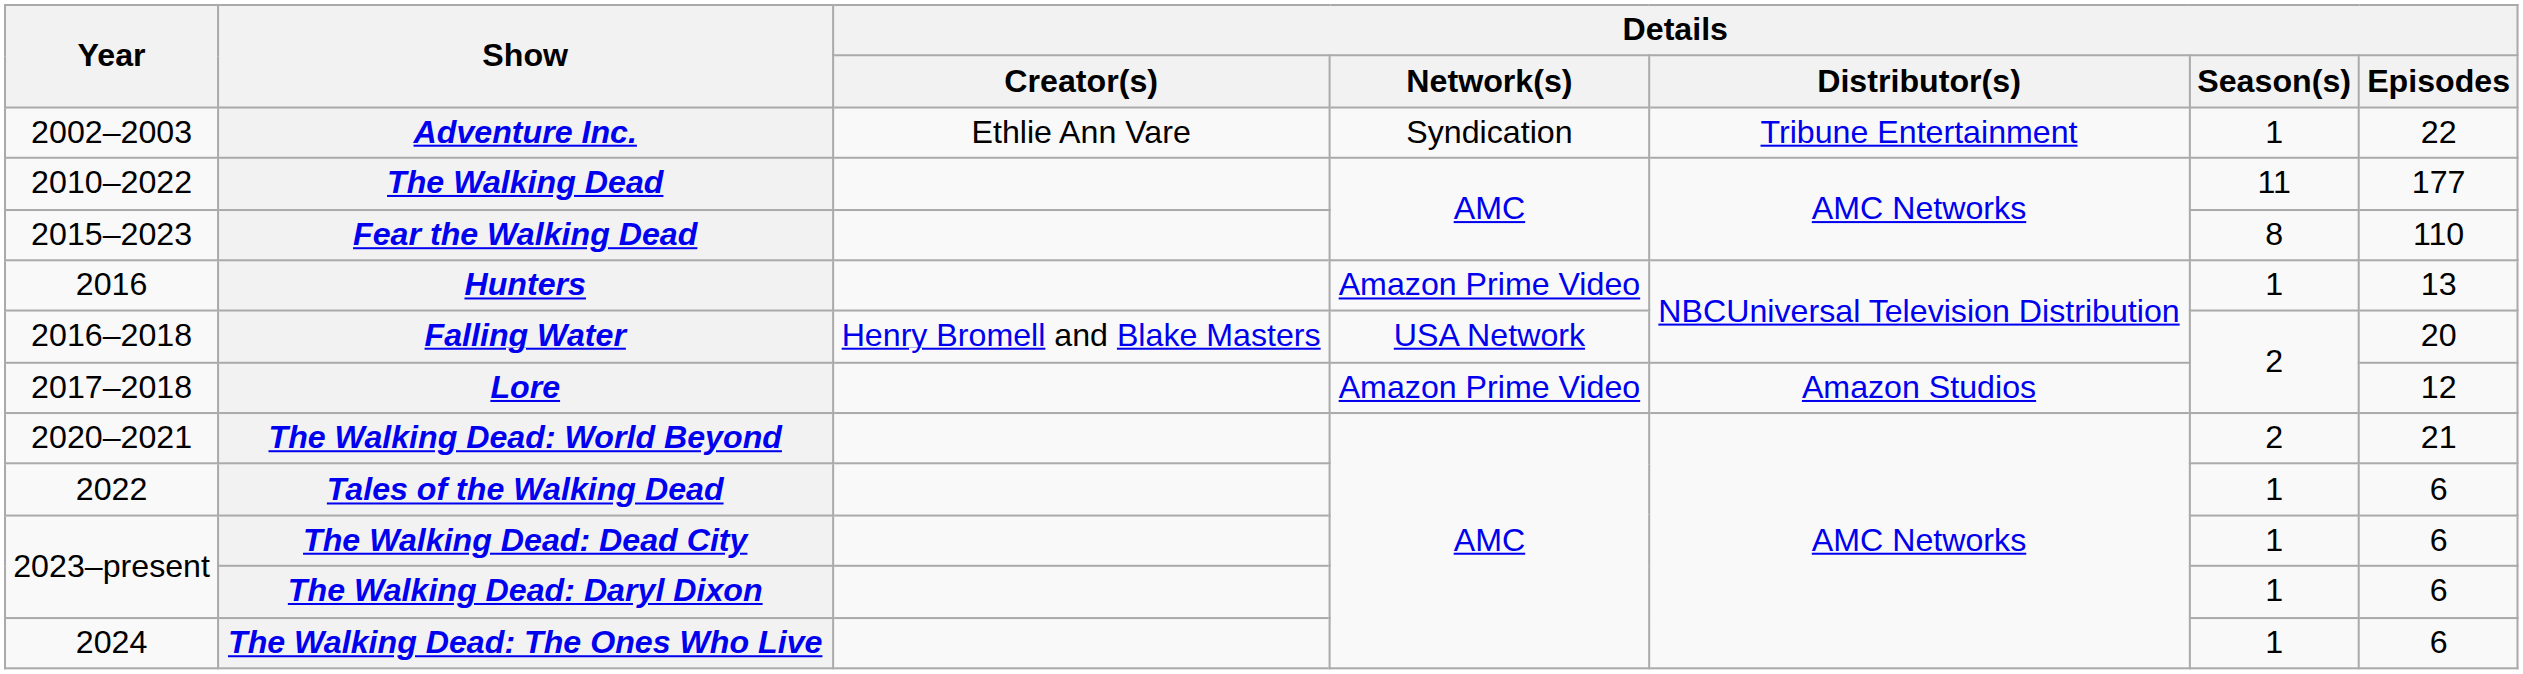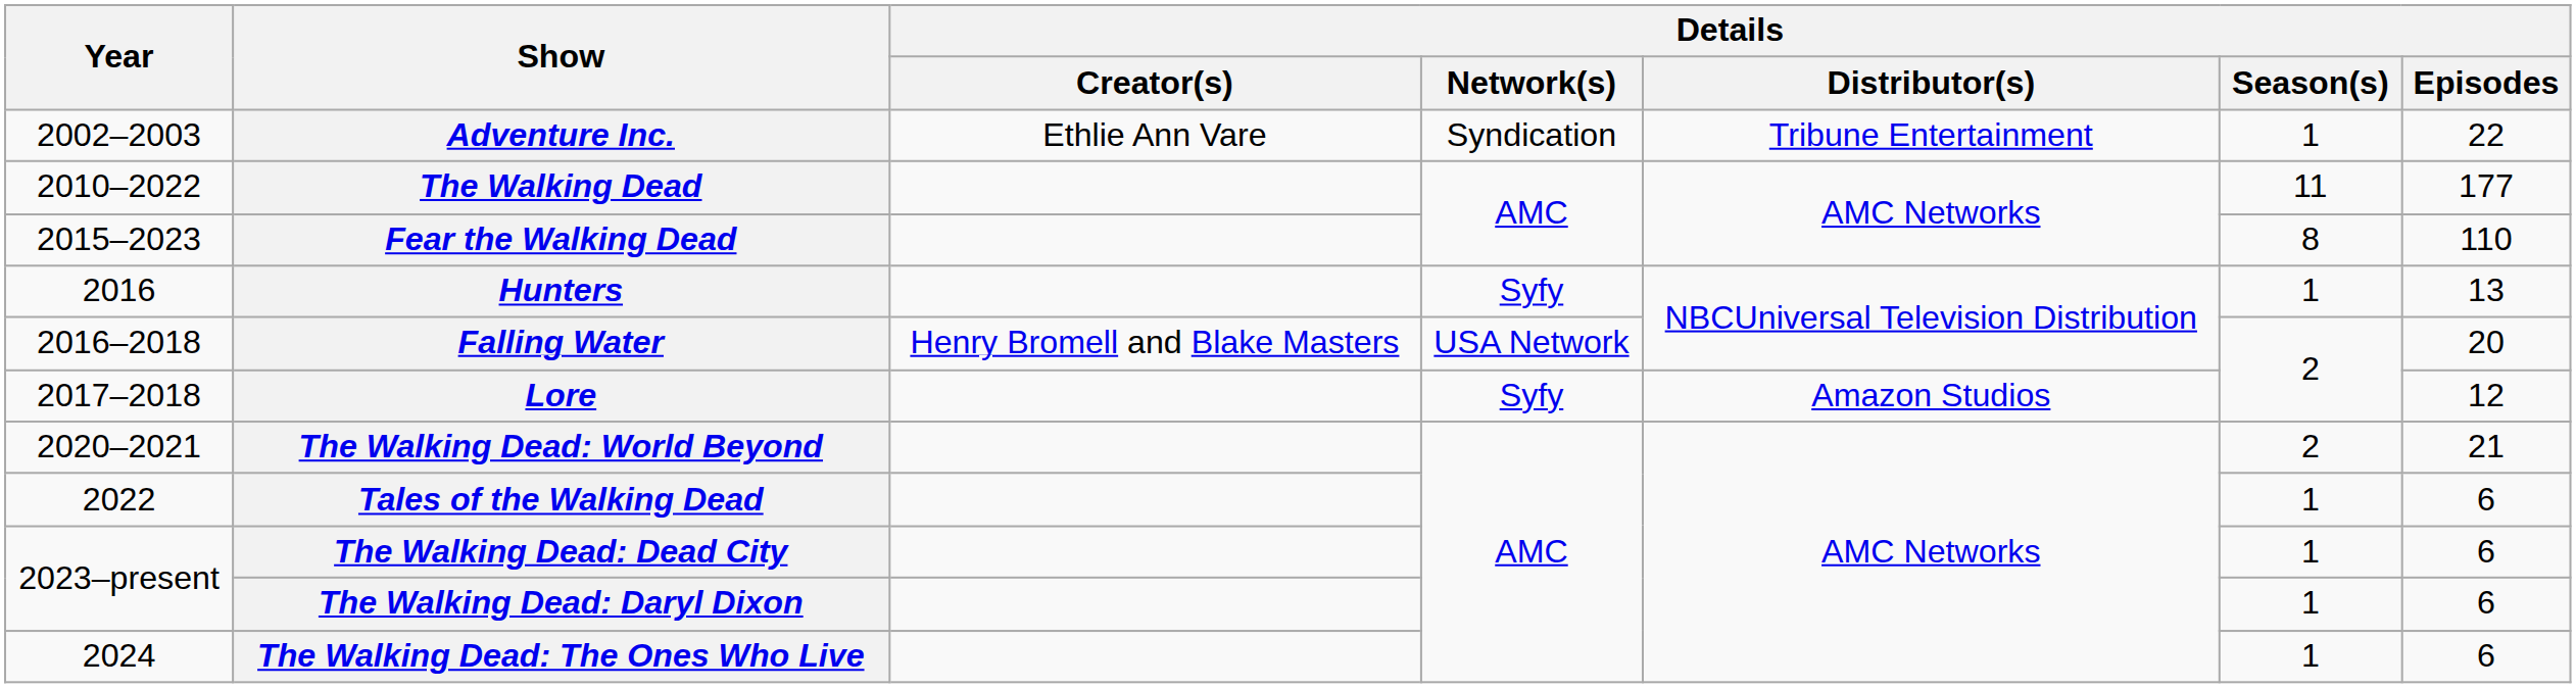 <table class="wikitable sortable" style="text-align:center; width:99%;">
 <tr>
 <th rowspan="2">Year</th>
 <th rowspan="2">Show</th>
 <th colspan="5">Details</th>
 </tr>
 <tr>
 <th>Creator(s)</th>
 <th>Network(s)</th>
 <th>Distributor(s)</th>
 <th>Season(s)</th>
 <th>Episodes</th>
 </tr>
 <tr>
 <td>2002–2003</td>
 <th><em><a href='#'>Adventure Inc.</a></em></th>
 <td>Ethlie Ann Vare</td>
 <td>Syndication</td>
 <td><a href='#'>Tribune Entertainment</a></td>
 <td>1</td>
 <td>22</td>
 </tr>
 <tr>
 <td>2010–2022</td>
 <th><em><a href='#'>The Walking Dead</a></em></th>
 <td></td>
 <td rowspan="2"><a href='#'>AMC</a></td>
 <td rowspan="2"><a href='#'>AMC Networks</a></td>
 <td>11</td>
 <td>177</td>
 </tr>
 <tr>
 <td>2015–2023</td>
 <th><em><a href='#'>Fear the Walking Dead</a></em></th>
 <td></td>
 <td>8</td>
 <td>110</td>
 </tr>
 <tr>
 <td>2016</td>
 <th><em><a href='#'>Hunters</a></em></th>
 <td></td>
-<td><a href='#'>Amazon Prime Video</a></td>
+<td><a href='#'>Syfy</a></td>
 <td rowspan="2"><a href='#'>NBCUniversal Television Distribution</a></td>
 <td>1</td>
 <td>13</td>
 </tr>
 <tr>
 <td>2016–2018</td>
 <th><em><a href='#'>Falling Water</a></em></th>
 <td><a href='#'>Henry Bromell</a> and <a href='#'>Blake Masters</a></td>
 <td><a href='#'>USA Network</a></td>
 <td rowspan="2">2</td>
 <td>20</td>
 </tr>
 <tr>
 <td>2017–2018</td>
 <th><em><a href='#'>Lore</a></em></th>
 <td></td>
-<td><a href='#'>Amazon Prime Video</a></td>
+<td><a href='#'>Syfy</a></td>
 <td><a href='#'>Amazon Studios</a></td>
 <td>12</td>
 </tr>
 <tr>
 <td>2020–2021</td>
 <th><em><a href='#'>The Walking Dead: World Beyond</a></em></th>
 <td></td>
 <td rowspan="5"><a href='#'>AMC</a></td>
 <td rowspan="5"><a href='#'>AMC Networks</a></td>
 <td>2</td>
 <td>21</td>
 </tr>
 <tr>
 <td>2022</td>
 <th><em><a href='#'>Tales of the Walking Dead</a></em></th>
 <td></td>
 <td>1</td>
 <td>6</td>
 </tr>
 <tr>
 <td rowspan="2">2023–present</td>
 <th><em><a href='#'>The Walking Dead: Dead City</a></em></th>
 <td></td>
 <td>1</td>
 <td>6</td>
 </tr>
 <tr>
 <th><em><a href='#'>The Walking Dead: Daryl Dixon</a></em></th>
 <td></td>
 <td>1</td>
 <td>6</td>
 </tr>
 <tr>
 <td>2024</td>
 <th><em><a href='#'>The Walking Dead: The Ones Who Live</a></em></th>
 <td></td>
 <td>1</td>
 <td>6</td>
 </tr>
 </table>
